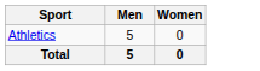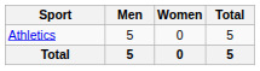 <table class="wikitable sortable" style="text-align:center;">
 <tr>
 <th width=120>Sport</th>
 <th width=55>Men</th>
 <th width=55>Women</th>
+<th width=55>Total</th>
 </tr>
 <tr>
 <td align=left><a href='#'>Athletics</a></td>
 <td>5</td>
 <td>0</td>
+<td>5</td>
 </tr>
 <tr>
 <th>Total</th>
 <th>5</th>
 <th>0</th>
+<th>5</th>
 </tr>
 </table>
